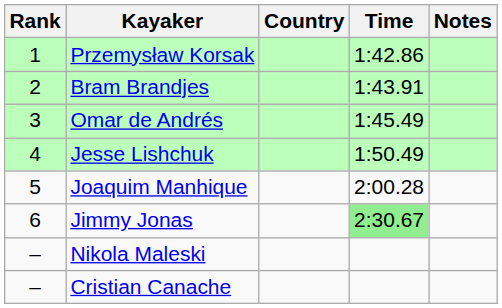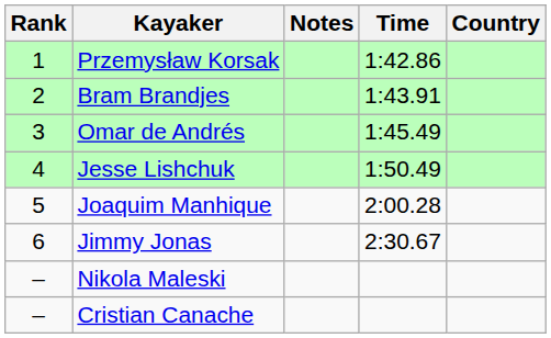 <table class="wikitable" style="text-align:center">
 <tr>
 <th>Rank</th>
 <th>Kayaker</th>
+<th>Notes</th>
+<th>Time</th>
 <th>Country</th>
-<th>Time</th>
-<th>Notes</th>
 </tr>
 <tr bgcolor=bbffbb>
 <td>1</td>
 <td align="left"><a href='#'>Przemysław Korsak</a></td>
+<td></td>
+<td>1:42.86</td>
 <td align="left"></td>
-<td>1:42.86</td>
-<td></td>
 </tr>
 <tr bgcolor=bbffbb>
 <td>2</td>
 <td align="left"><a href='#'>Bram Brandjes</a></td>
+<td></td>
+<td>1:43.91</td>
 <td align="left"></td>
-<td>1:43.91</td>
-<td></td>
 </tr>
 <tr bgcolor=bbffbb>
 <td>3</td>
 <td align="left"><a href='#'>Omar de Andrés</a></td>
+<td></td>
+<td>1:45.49</td>
 <td align="left"></td>
-<td>1:45.49</td>
-<td></td>
 </tr>
 <tr bgcolor=bbffbb>
 <td>4</td>
 <td align="left"><a href='#'>Jesse Lishchuk</a></td>
+<td></td>
+<td>1:50.49</td>
 <td align="left"></td>
-<td>1:50.49</td>
-<td></td>
 </tr>
 <tr>
 <td>5</td>
 <td align="left"><a href='#'>Joaquim Manhique</a></td>
+<td></td>
+<td>2:00.28</td>
 <td align="left"></td>
-<td>2:00.28</td>
-<td></td>
 </tr>
 <tr>
 <td>6</td>
 <td align="left"><a href='#'>Jimmy Jonas</a></td>
+<td></td>
+<td>2:30.67</td>
 <td align="left"></td>
-<td style="background: lightgreen;">2:30.67</td>
-<td></td>
 </tr>
 <tr>
 <td>–</td>
 <td align="left"><a href='#'>Nikola Maleski</a></td>
-<td align="left"></td>
 <td></td>
 <td></td>
+<td align="left"></td>
 </tr>
 <tr>
 <td>–</td>
 <td align="left"><a href='#'>Cristian Canache</a></td>
-<td align="left"></td>
 <td></td>
 <td></td>
+<td align="left"></td>
 </tr>
 </table>
